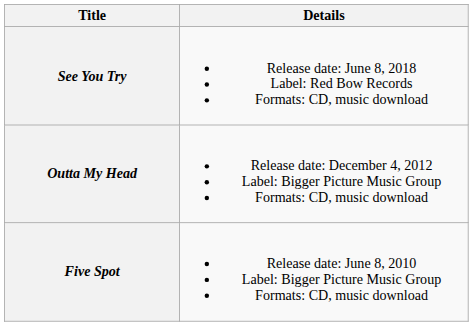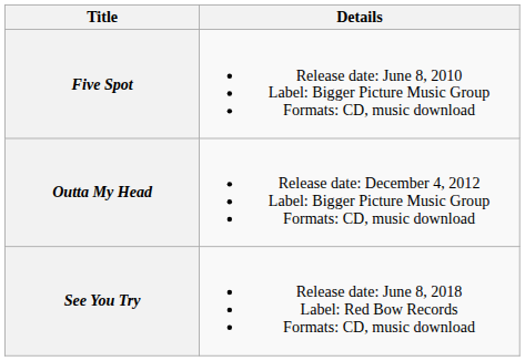 <table class="wikitable plainrowheaders" style="text-align:center;">
 <tr>
 <th style="width:12em;">Title</th>
 <th style="width:20em;">Details</th>
 </tr>
 <tr>
-<th scope="row"><em>See You Try</em></th>
-<td><br><ul><li>Release date: June 8, 2018</li><li>Label: Red Bow Records</li><li>Formats: CD, music download</li></ul></td>
+<th scope="row"><em>Five Spot</em></th>
+<td><br><ul><li>Release date: June 8, 2010</li><li>Label: Bigger Picture Music Group</li><li>Formats: CD, music download</li></ul></td>
 </tr>
 <tr>
 <th scope="row"><em>Outta My Head</em></th>
 <td><br><ul><li>Release date: December 4, 2012</li><li>Label: Bigger Picture Music Group</li><li>Formats: CD, music download</li></ul></td>
 </tr>
 <tr>
-<th scope="row"><em>Five Spot</em></th>
-<td><br><ul><li>Release date: June 8, 2010</li><li>Label: Bigger Picture Music Group</li><li>Formats: CD, music download</li></ul></td>
+<th scope="row"><em>See You Try</em></th>
+<td><br><ul><li>Release date: June 8, 2018</li><li>Label: Red Bow Records</li><li>Formats: CD, music download</li></ul></td>
 </tr>
 </table>
